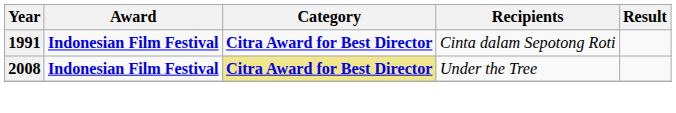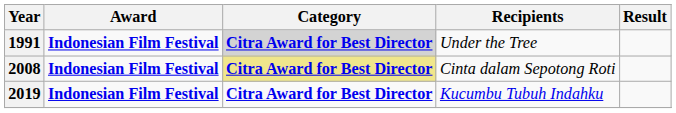 <table class="wikitable sortable">
 <tr>
 <th>Year</th>
 <th>Award</th>
 <th>Category</th>
 <th>Recipients</th>
 <th>Result</th>
 </tr>
 <tr>
 <th>1991</th>
 <td><strong><a href='#'>Indonesian Film Festival</a></strong></td>
-<td><strong><a href='#'>Citra Award for Best Director</a></strong></td>
-<td><em>Cinta dalam Sepotong Roti</em></td>
+<td style="background: lightgrey;"><strong><a href='#'>Citra Award for Best Director</a></strong></td>
+<td><em>Under the Tree</em></td>
 <td></td>
 </tr>
 <tr>
 <th>2008</th>
 <td><strong><a href='#'>Indonesian Film Festival</a></strong></td>
 <td style="background: khaki;"><strong><a href='#'>Citra Award for Best Director</a></strong></td>
-<td><em>Under the Tree</em></td>
+<td><em>Cinta dalam Sepotong Roti</em></td>
+<td></td>
+</tr>
+<tr>
+<th>2019</th>
+<td><strong><a href='#'>Indonesian Film Festival</a></strong></td>
+<td><strong><a href='#'>Citra Award for Best Director</a></strong></td>
+<td><em><a href='#'>Kucumbu Tubuh Indahku</a></em></td>
 <td></td>
 </tr>
 <tr>
 </tr>
 </table>
